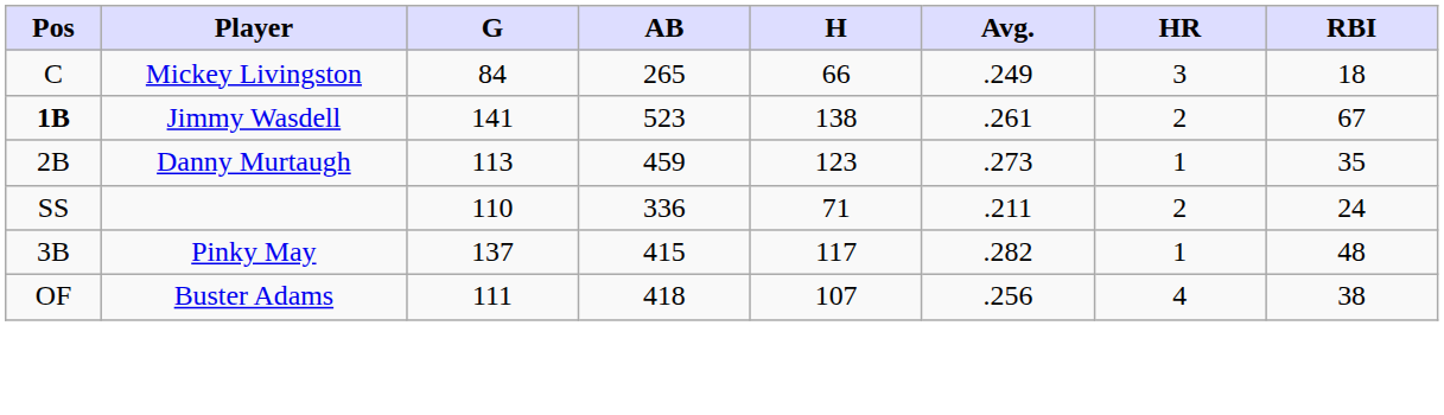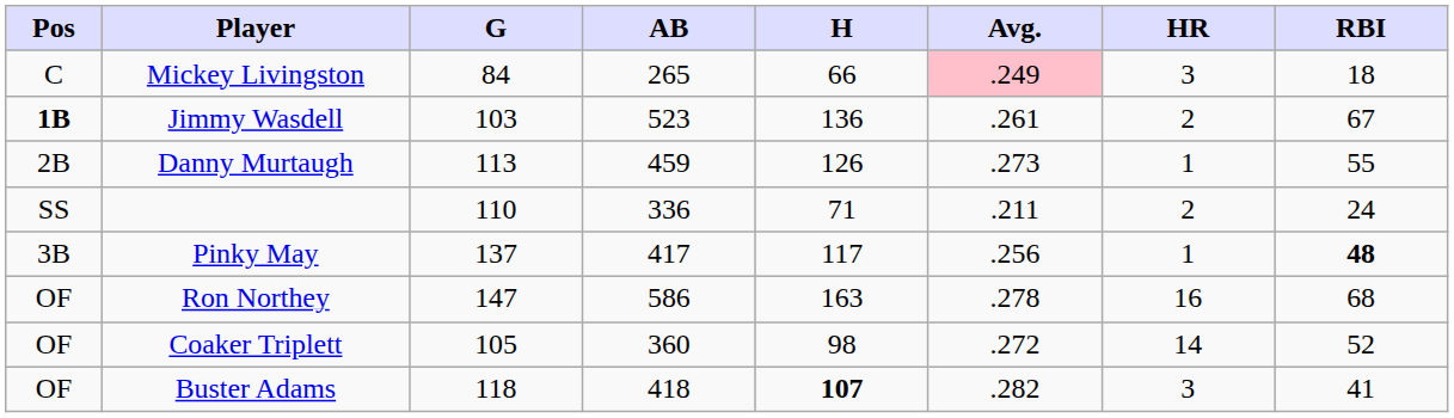 <table class="wikitable sortable">
 <tr>
 <th style="background:#ddf; width:5%;">Pos</th>
 <th style="background:#ddf; width:16%;">Player</th>
 <th style="background:#ddf; width:9%;">G</th>
 <th style="background:#ddf; width:9%;">AB</th>
 <th style="background:#ddf; width:9%;">H</th>
 <th style="background:#ddf; width:9%;">Avg.</th>
 <th style="background:#ddf; width:9%;">HR</th>
 <th style="background:#ddf; width:9%;">RBI</th>
 </tr>
 <tr style="text-align:center;">
 <td>C</td>
 <td><a href='#'>Mickey Livingston</a></td>
 <td>84</td>
 <td>265</td>
 <td>66</td>
-<td>.249</td>
+<td style="background: pink;">.249</td>
 <td>3</td>
 <td>18</td>
 </tr>
 <tr align=center>
 <td><strong>1B</strong></td>
 <td><a href='#'>Jimmy Wasdell</a></td>
-<td>141</td>
+<td>103</td>
 <td>523</td>
-<td>138</td>
+<td>136</td>
 <td>.261</td>
 <td>2</td>
 <td>67</td>
 </tr>
 <tr align=center>
 <td>2B</td>
 <td><a href='#'>Danny Murtaugh</a></td>
 <td>113</td>
 <td>459</td>
-<td>123</td>
+<td>126</td>
 <td>.273</td>
 <td>1</td>
-<td>35</td>
+<td>55</td>
 </tr>
 <tr align=center>
 <td>SS</td>
 <td></td>
 <td>110</td>
 <td>336</td>
 <td>71</td>
 <td>.211</td>
 <td>2</td>
 <td>24</td>
 </tr>
 <tr align=center>
 <td>3B</td>
 <td><a href='#'>Pinky May</a></td>
 <td>137</td>
-<td>415</td>
+<td>417</td>
 <td>117</td>
-<td>.282</td>
+<td>.256</td>
 <td>1</td>
-<td>48</td>
+<td><strong>48</strong></td>
+</tr>
+<tr align=center>
+<td>OF</td>
+<td><a href='#'>Ron Northey</a></td>
+<td>147</td>
+<td>586</td>
+<td>163</td>
+<td>.278</td>
+<td>16</td>
+<td>68</td>
+</tr>
+<tr align=center>
+<td>OF</td>
+<td><a href='#'>Coaker Triplett</a></td>
+<td>105</td>
+<td>360</td>
+<td>98</td>
+<td>.272</td>
+<td>14</td>
+<td>52</td>
 </tr>
 <tr align=center>
 <td>OF</td>
 <td><a href='#'>Buster Adams</a></td>
-<td>111</td>
+<td>118</td>
 <td>418</td>
-<td>107</td>
-<td>.256</td>
-<td>4</td>
-<td>38</td>
+<td><strong>107</strong></td>
+<td>.282</td>
+<td>3</td>
+<td>41</td>
 </tr>
 </table>
